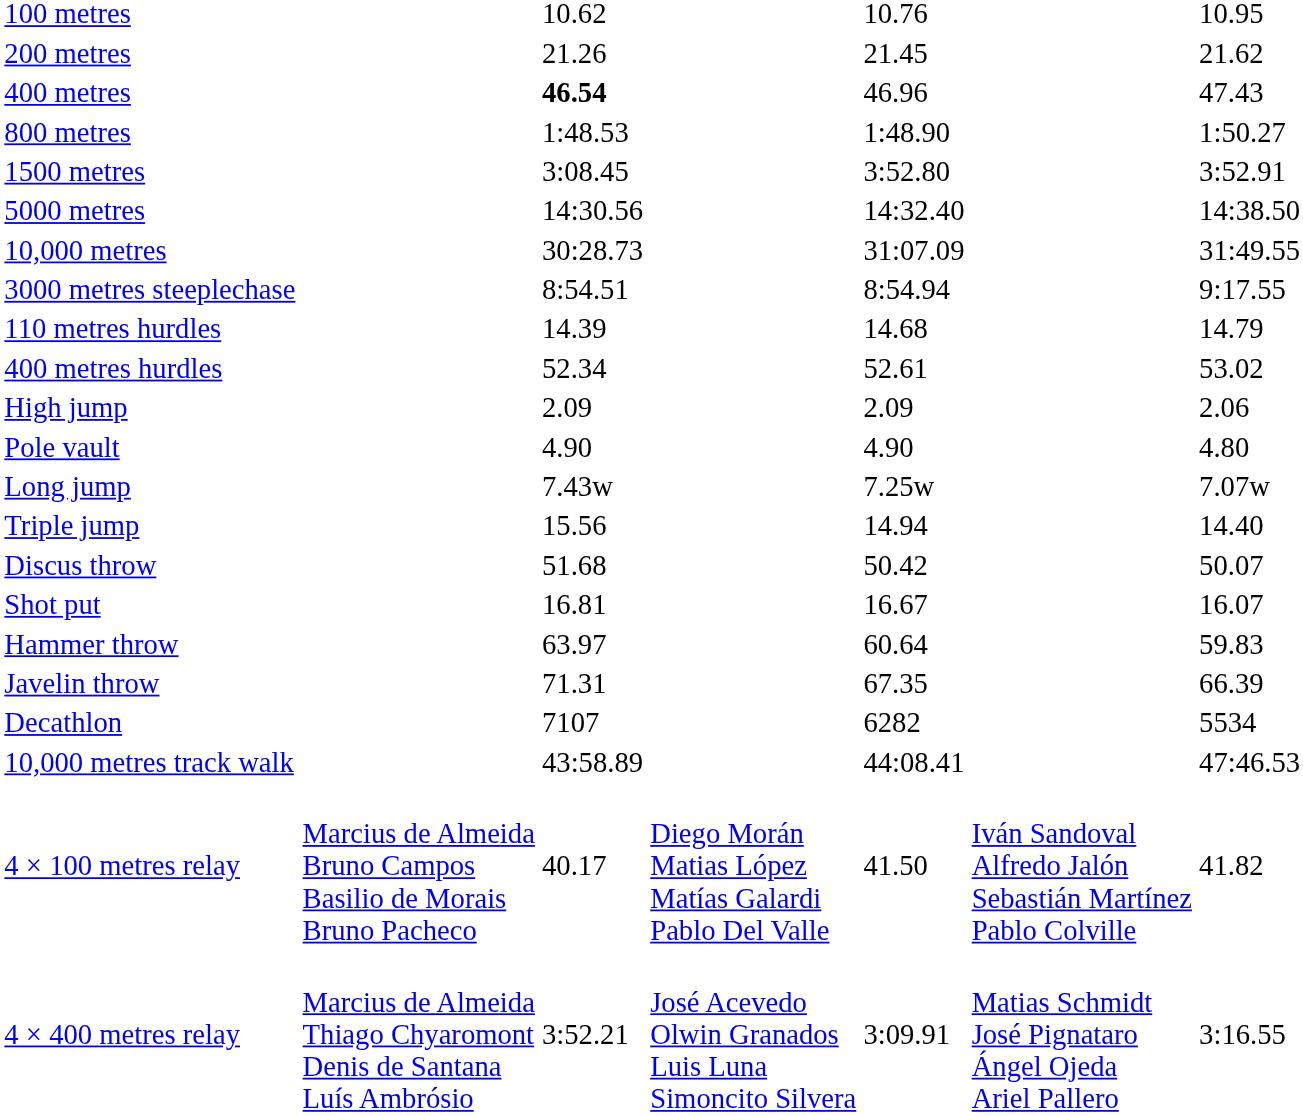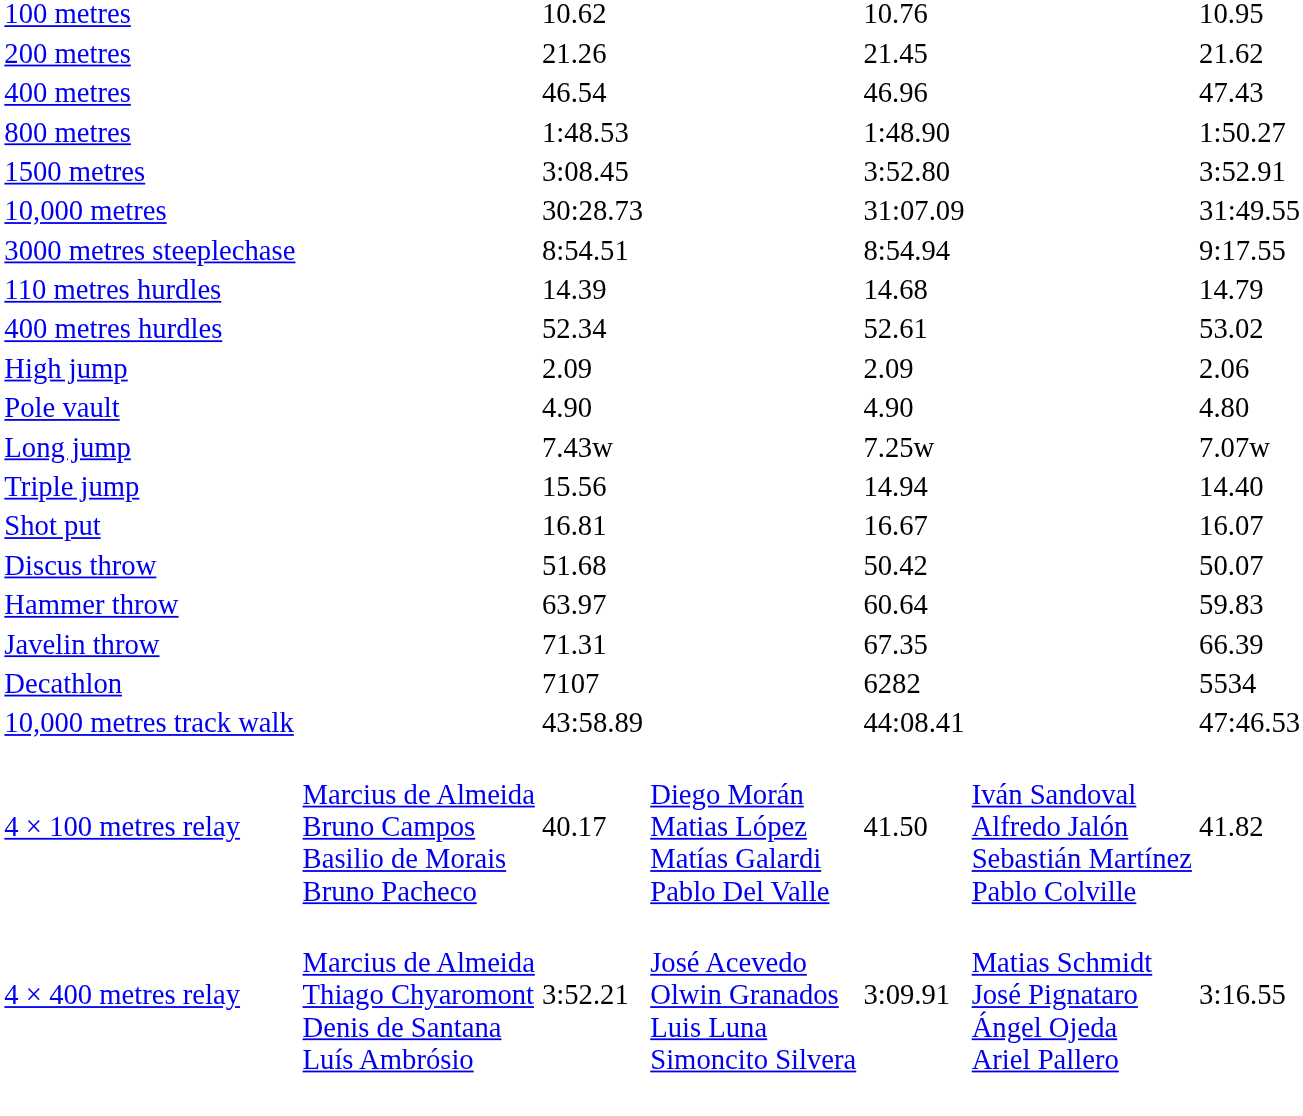 <table>
 <tr>
 <td><a href='#'>100 metres</a></td>
 <td></td>
 <td>10.62</td>
 <td></td>
 <td>10.76</td>
 <td></td>
 <td>10.95</td>
 </tr>
 <tr>
 <td><a href='#'>200 metres</a></td>
 <td></td>
 <td>21.26</td>
 <td></td>
 <td>21.45</td>
 <td></td>
 <td>21.62</td>
 </tr>
 <tr>
 <td><a href='#'>400 metres</a></td>
 <td></td>
-<td><strong>46.54</strong></td>
+<td>46.54</td>
 <td></td>
 <td>46.96</td>
 <td></td>
 <td>47.43</td>
 </tr>
 <tr>
 <td><a href='#'>800 metres</a></td>
 <td></td>
 <td>1:48.53</td>
 <td></td>
 <td>1:48.90</td>
 <td></td>
 <td>1:50.27</td>
 </tr>
 <tr>
 <td><a href='#'>1500 metres</a></td>
 <td></td>
 <td>3:08.45</td>
 <td></td>
 <td>3:52.80</td>
 <td></td>
 <td>3:52.91</td>
-</tr>
-<tr>
-<td><a href='#'>5000 metres</a></td>
-<td></td>
-<td>14:30.56</td>
-<td></td>
-<td>14:32.40</td>
-<td></td>
-<td>14:38.50</td>
 </tr>
 <tr>
 <td><a href='#'>10,000 metres</a></td>
 <td></td>
 <td>30:28.73</td>
 <td></td>
 <td>31:07.09</td>
 <td></td>
 <td>31:49.55</td>
 </tr>
 <tr>
 <td><a href='#'>3000 metres steeplechase</a></td>
 <td></td>
 <td>8:54.51</td>
 <td></td>
 <td>8:54.94</td>
 <td></td>
 <td>9:17.55</td>
 </tr>
 <tr>
 <td><a href='#'>110 metres hurdles</a></td>
 <td></td>
 <td>14.39</td>
 <td></td>
 <td>14.68</td>
 <td></td>
 <td>14.79</td>
 </tr>
 <tr>
 <td><a href='#'>400 metres hurdles</a></td>
 <td></td>
 <td>52.34</td>
 <td></td>
 <td>52.61</td>
 <td></td>
 <td>53.02</td>
 </tr>
 <tr>
 <td><a href='#'>High jump</a></td>
 <td></td>
 <td>2.09</td>
 <td></td>
 <td>2.09</td>
 <td></td>
 <td>2.06</td>
 </tr>
 <tr>
 <td><a href='#'>Pole vault</a></td>
 <td></td>
 <td>4.90</td>
 <td></td>
 <td>4.90</td>
 <td></td>
 <td>4.80</td>
 </tr>
 <tr>
 <td><a href='#'>Long jump</a></td>
 <td></td>
 <td>7.43w</td>
 <td></td>
 <td>7.25w</td>
 <td></td>
 <td>7.07w</td>
 </tr>
 <tr>
 <td><a href='#'>Triple jump</a></td>
 <td></td>
 <td>15.56</td>
 <td></td>
 <td>14.94</td>
 <td></td>
 <td>14.40</td>
 </tr>
 <tr>
+<td><a href='#'>Shot put</a></td>
+<td></td>
+<td>16.81</td>
+<td></td>
+<td>16.67</td>
+<td></td>
+<td>16.07</td>
+</tr>
+<tr>
 <td><a href='#'>Discus throw</a></td>
 <td></td>
 <td>51.68</td>
 <td></td>
 <td>50.42</td>
 <td></td>
 <td>50.07</td>
-</tr>
-<tr>
-<td><a href='#'>Shot put</a></td>
-<td></td>
-<td>16.81</td>
-<td></td>
-<td>16.67</td>
-<td></td>
-<td>16.07</td>
 </tr>
 <tr>
 <td><a href='#'>Hammer throw</a></td>
 <td></td>
 <td>63.97</td>
 <td></td>
 <td>60.64</td>
 <td></td>
 <td>59.83</td>
 </tr>
 <tr>
 <td><a href='#'>Javelin throw</a></td>
 <td></td>
 <td>71.31</td>
 <td></td>
 <td>67.35</td>
 <td></td>
 <td>66.39</td>
 </tr>
 <tr>
 <td><a href='#'>Decathlon</a></td>
 <td></td>
 <td>7107</td>
 <td></td>
 <td>6282</td>
 <td></td>
 <td>5534</td>
 </tr>
 <tr>
 <td><a href='#'>10,000 metres track walk</a></td>
 <td></td>
 <td>43:58.89</td>
 <td></td>
 <td>44:08.41</td>
 <td></td>
 <td>47:46.53</td>
 </tr>
 <tr>
 <td><a href='#'>4 × 100 metres relay</a></td>
 <td><br><a href='#'>Marcius de Almeida</a><br><a href='#'>Bruno Campos</a><br><a href='#'>Basilio de Morais</a><br><a href='#'>Bruno Pacheco</a></td>
 <td>40.17</td>
 <td><br><a href='#'>Diego Morán</a><br><a href='#'>Matias López</a><br><a href='#'>Matías Galardi</a><br><a href='#'>Pablo Del Valle</a></td>
 <td>41.50</td>
 <td><br><a href='#'>Iván Sandoval</a><br><a href='#'>Alfredo Jalón</a><br><a href='#'>Sebastián Martínez</a><br><a href='#'>Pablo Colville</a></td>
 <td>41.82</td>
 </tr>
 <tr>
 <td><a href='#'>4 × 400 metres relay</a></td>
 <td><br><a href='#'>Marcius de Almeida</a><br><a href='#'>Thiago Chyaromont</a><br><a href='#'>Denis de Santana</a><br><a href='#'>Luís Ambrósio</a></td>
 <td>3:52.21</td>
 <td><br><a href='#'>José Acevedo</a><br><a href='#'>Olwin Granados</a><br><a href='#'>Luis Luna</a><br><a href='#'>Simoncito Silvera</a></td>
 <td>3:09.91</td>
 <td><br><a href='#'>Matias Schmidt</a><br><a href='#'>José Pignataro</a><br><a href='#'>Ángel Ojeda</a><br><a href='#'>Ariel Pallero</a></td>
 <td>3:16.55</td>
 </tr>
 </table>
